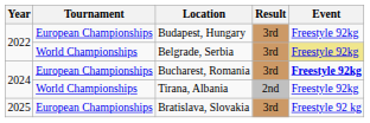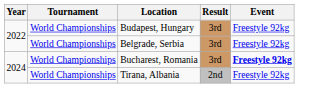 <table class="wikitable" style="font-size:95%;">
 <tr>
 <th>Year</th>
 <th>Tournament</th>
 <th>Location</th>
 <th>Result</th>
 <th>Event</th>
 </tr>
 <tr>
 <td rowspan=2>2022</td>
-<td><a href='#'>European Championships</a></td>
+<td><a href='#'>World Championships</a></td>
 <td>Budapest, Hungary</td>
 <td align="center" bgcolor="cc9966">3rd</td>
 <td><a href='#'>Freestyle 92kg</a></td>
 </tr>
 <tr>
 <td><a href='#'>World Championships</a></td>
 <td>Belgrade, Serbia</td>
 <td align="center" bgcolor="cc9966">3rd</td>
-<td style="background: khaki;"><a href='#'>Freestyle 92kg</a></td>
+<td><a href='#'>Freestyle 92kg</a></td>
 </tr>
 <tr>
 <td rowspan=2>2024</td>
-<td><a href='#'>European Championships</a></td>
+<td><a href='#'>World Championships</a></td>
 <td>Bucharest, Romania</td>
 <td align="center" bgcolor="cc9966">3rd</td>
 <td><strong><a href='#'>Freestyle 92kg</a></strong></td>
 </tr>
 <tr>
 <td><a href='#'>World Championships</a></td>
 <td>Tirana, Albania</td>
 <td align="center" bgcolor="silver">2nd</td>
 <td><a href='#'>Freestyle 92kg</a></td>
 </tr>
-<tr>
-<td>2025</td>
-<td><a href='#'>European Championships</a></td>
-<td>Bratislava, Slovakia</td>
-<td align="center" bgcolor="cc9966">3rd</td>
-<td><a href='#'>Freestyle 92 kg</a></td>
-</tr>
 </table>
